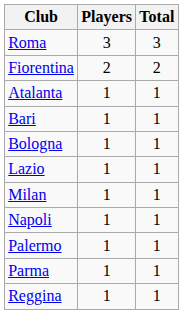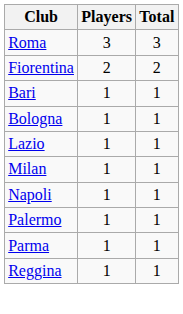 <table class="sortable wikitable">
 <tr>
 <th>Club</th>
 <th>Players</th>
 <th>Total</th>
 </tr>
 <tr>
 <td><a href='#'>Roma</a></td>
 <td align=center>3</td>
 <td align=center>3</td>
 </tr>
 <tr>
 <td><a href='#'>Fiorentina</a></td>
 <td align=center>2</td>
 <td align=center>2</td>
-</tr>
-<tr>
-<td><a href='#'>Atalanta</a></td>
-<td align=center>1</td>
-<td align=center>1</td>
 </tr>
 <tr>
 <td><a href='#'>Bari</a></td>
 <td align=center>1</td>
 <td align=center>1</td>
 </tr>
 <tr>
 <td><a href='#'>Bologna</a></td>
 <td align=center>1</td>
 <td align=center>1</td>
 </tr>
 <tr>
 <td><a href='#'>Lazio</a></td>
 <td align=center>1</td>
 <td align=center>1</td>
 </tr>
 <tr>
 <td><a href='#'>Milan</a></td>
 <td align=center>1</td>
 <td align=center>1</td>
 </tr>
 <tr>
 <td><a href='#'>Napoli</a></td>
 <td align=center>1</td>
 <td align=center>1</td>
 </tr>
 <tr>
 <td><a href='#'>Palermo</a></td>
 <td align=center>1</td>
 <td align=center>1</td>
 </tr>
 <tr>
 <td><a href='#'>Parma</a></td>
 <td align=center>1</td>
 <td align=center>1</td>
 </tr>
 <tr>
 <td><a href='#'>Reggina</a></td>
 <td align=center>1</td>
 <td align=center>1</td>
 </tr>
 </table>
